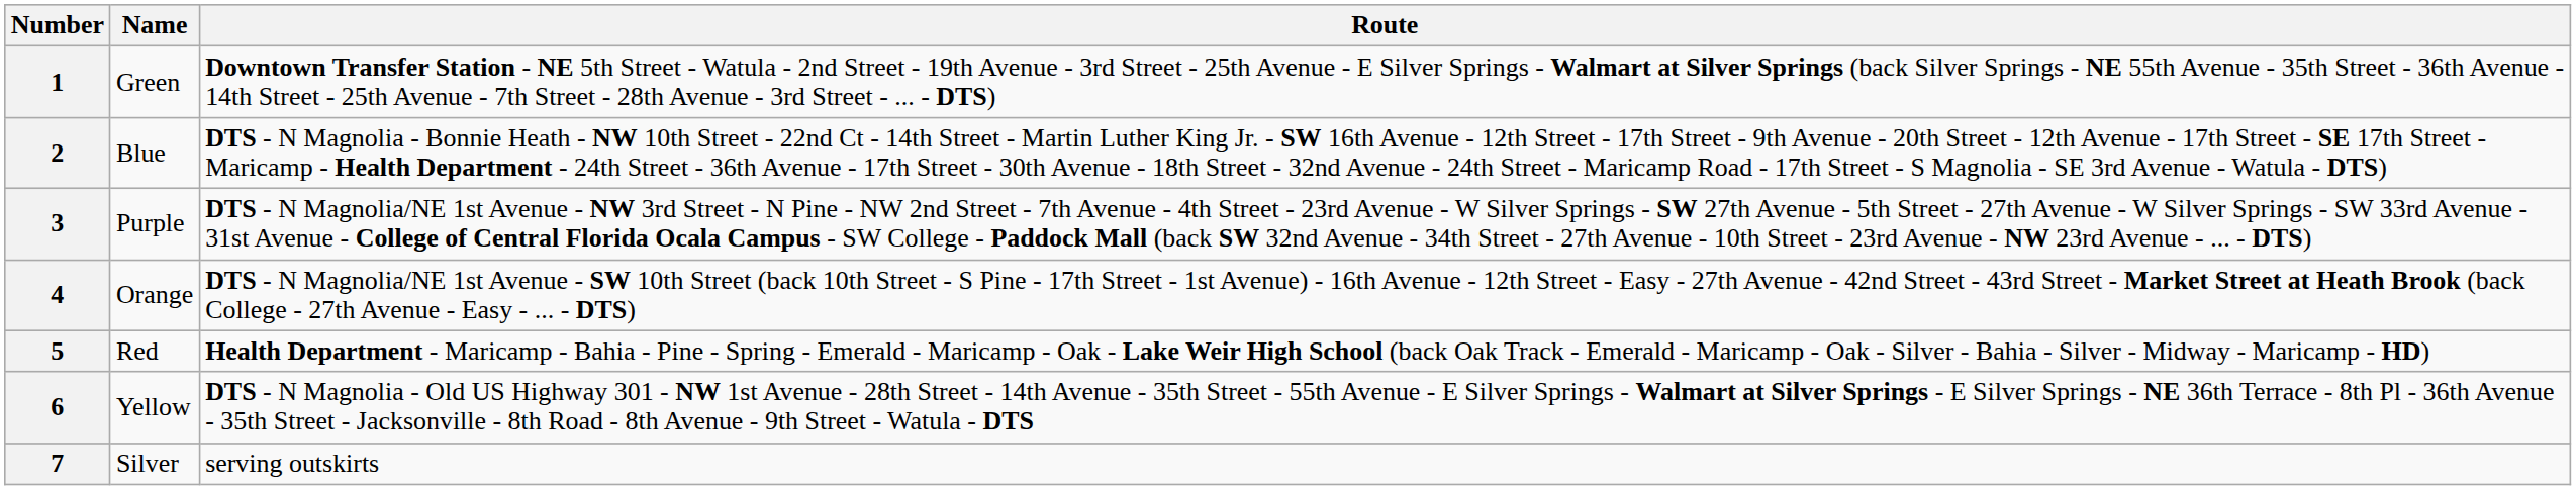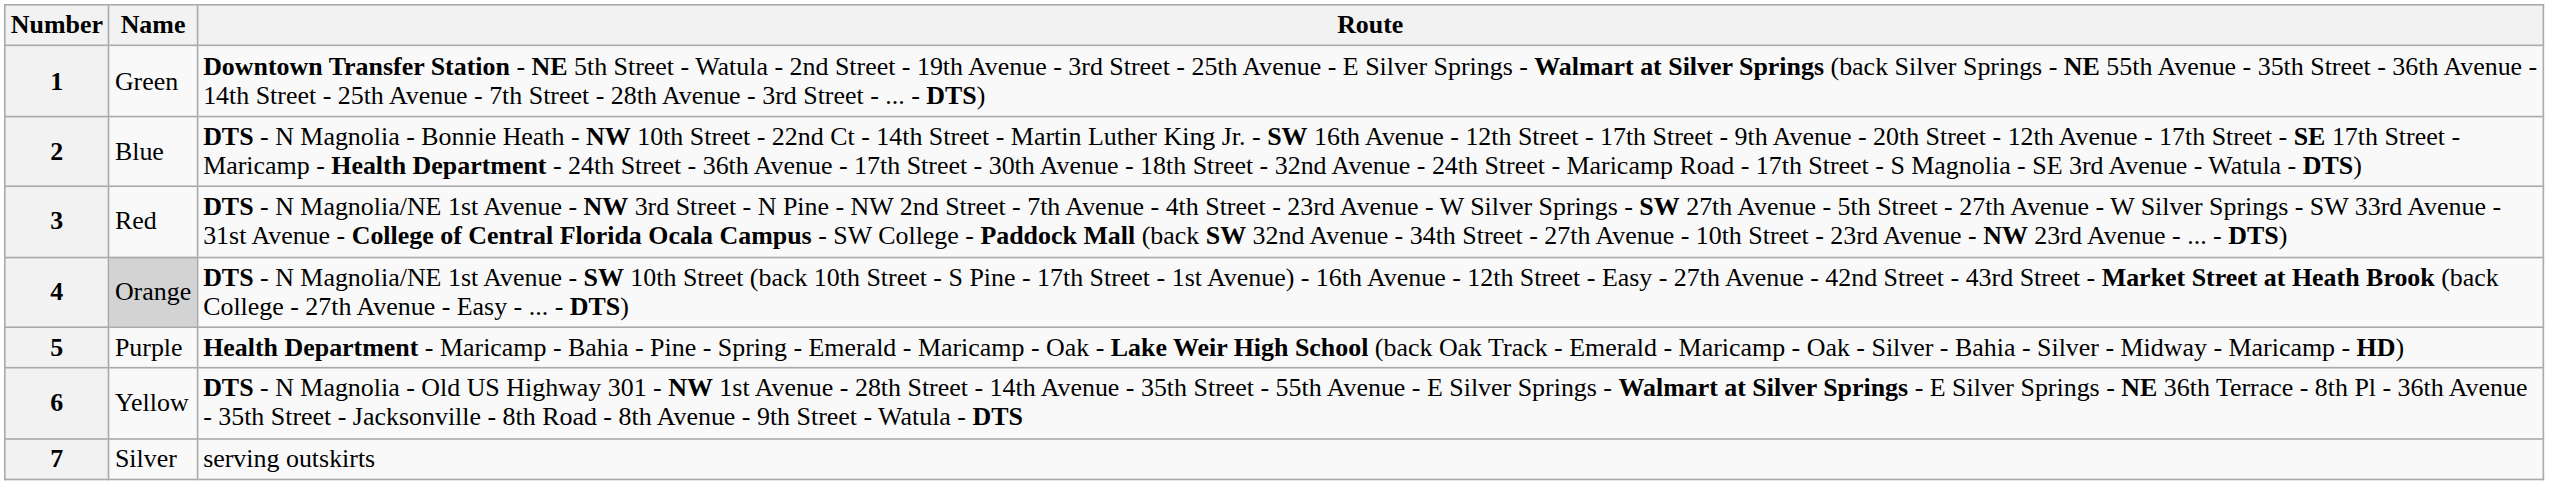 <table class="wikitable">
 <tr>
 <th>Number</th>
 <th>Name</th>
 <th>Route</th>
 </tr>
 <tr>
 <th>1</th>
 <td>Green</td>
 <td><strong>Downtown Transfer Station</strong> - <strong>NE</strong> 5th Street - Watula - 2nd Street - 19th Avenue - 3rd Street - 25th Avenue - E Silver Springs - <strong>Walmart at Silver Springs</strong> (back Silver Springs - <strong>NE</strong> 55th Avenue - 35th Street - 36th Avenue - 14th Street - 25th Avenue - 7th Street - 28th Avenue - 3rd Street - ... - <strong>DTS</strong>)</td>
 </tr>
 <tr>
 <th>2</th>
 <td>Blue</td>
 <td><strong>DTS</strong> - N Magnolia - Bonnie Heath - <strong>NW</strong> 10th Street - 22nd Ct - 14th Street - Martin Luther King Jr. - <strong>SW</strong> 16th Avenue - 12th Street - 17th Street - 9th Avenue - 20th Street - 12th Avenue - 17th Street - <strong>SE</strong> 17th Street - Maricamp - <strong>Health Department</strong> - 24th Street - 36th Avenue - 17th Street - 30th Avenue - 18th Street - 32nd Avenue - 24th Street - Maricamp Road - 17th Street - S Magnolia - SE 3rd Avenue - Watula - <strong>DTS</strong>)</td>
 </tr>
 <tr>
 <th>3</th>
-<td>Purple</td>
+<td>Red</td>
 <td><strong>DTS</strong> - N Magnolia/NE 1st Avenue - <strong>NW</strong> 3rd Street - N Pine - NW 2nd Street - 7th Avenue - 4th Street - 23rd Avenue - W Silver Springs - <strong>SW</strong> 27th Avenue - 5th Street - 27th Avenue - W Silver Springs - SW 33rd Avenue - 31st Avenue - <strong>College of Central Florida Ocala Campus</strong> - SW College - <strong>Paddock Mall</strong> (back <strong>SW</strong> 32nd Avenue - 34th Street - 27th Avenue - 10th Street - 23rd Avenue - <strong>NW</strong> 23rd Avenue - ... - <strong>DTS</strong>)</td>
 </tr>
 <tr>
 <th>4</th>
-<td>Orange</td>
+<td style="background: lightgrey;">Orange</td>
 <td><strong>DTS</strong> - N Magnolia/NE 1st Avenue - <strong>SW</strong> 10th Street (back 10th Street - S Pine - 17th Street - 1st Avenue) - 16th Avenue - 12th Street - Easy - 27th Avenue - 42nd Street - 43rd Street - <strong>Market Street at Heath Brook</strong> (back College - 27th Avenue - Easy - ... - <strong>DTS</strong>)</td>
 </tr>
 <tr>
 <th>5</th>
-<td>Red</td>
+<td>Purple</td>
 <td><strong>Health Department</strong> - Maricamp - Bahia - Pine - Spring - Emerald - Maricamp - Oak - <strong>Lake Weir High School</strong> (back Oak Track - Emerald - Maricamp - Oak - Silver - Bahia - Silver - Midway - Maricamp - <strong>HD</strong>)</td>
 </tr>
 <tr>
 <th>6</th>
 <td>Yellow</td>
 <td><strong>DTS</strong> - N Magnolia - Old US Highway 301 - <strong>NW</strong> 1st Avenue - 28th Street - 14th Avenue - 35th Street - 55th Avenue - E Silver Springs - <strong>Walmart at Silver Springs</strong> - E Silver Springs - <strong>NE</strong> 36th Terrace - 8th Pl - 36th Avenue - 35th Street - Jacksonville - 8th Road - 8th Avenue - 9th Street - Watula - <strong>DTS</strong></td>
 </tr>
 <tr>
 <th>7</th>
 <td>Silver</td>
 <td>serving outskirts</td>
 </tr>
 </table>
